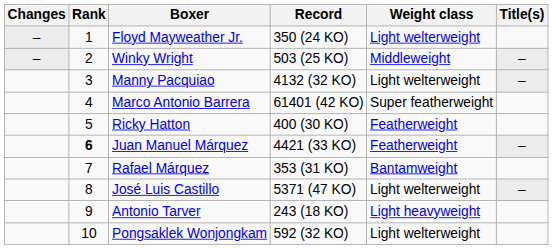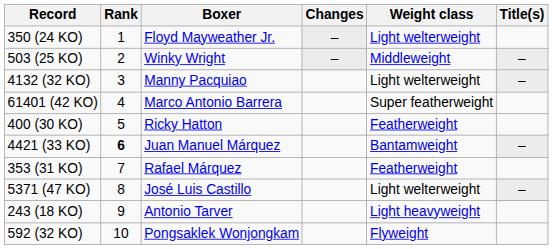 <table class="wikitable ">
 <tr>
-<th>Changes</th>
+<th>Record</th>
 <th>Rank</th>
 <th>Boxer</th>
-<th>Record</th>
+<th>Changes</th>
 <th>Weight class</th>
 <th>Title(s)</th>
 </tr>
 <tr>
-<td align=center bgcolor=#ECECEC>–</td>
+<td>350 (24 KO)</td>
 <td align=center>1</td>
 <td><a href='#'>Floyd Mayweather Jr.</a></td>
-<td>350 (24 KO)</td>
+<td align=center bgcolor=#ECECEC>–</td>
 <td><a href='#'>Light welterweight</a></td>
 <td></td>
 </tr>
 <tr>
-<td align=center bgcolor=#ECECEC>–</td>
+<td>503 (25 KO)</td>
 <td align=center>2</td>
 <td><a href='#'>Winky Wright</a></td>
-<td>503 (25 KO)</td>
+<td align=center bgcolor=#ECECEC>–</td>
 <td><a href='#'>Middleweight</a></td>
 <td align=center bgcolor=#ECECEC data-sort-value="Z">–</td>
 </tr>
 <tr>
-<td align=center></td>
+<td>4132 (32 KO)</td>
 <td align=center>3</td>
 <td><a href='#'>Manny Pacquiao</a></td>
-<td>4132 (32 KO)</td>
+<td align=center></td>
 <td>Light welterweight</td>
 <td align=center bgcolor=#ECECEC data-sort-value="Z">–</td>
 </tr>
 <tr>
-<td align=center></td>
+<td>61401 (42 KO)</td>
 <td align=center>4</td>
 <td><a href='#'>Marco Antonio Barrera</a></td>
-<td>61401 (42 KO)</td>
+<td align=center></td>
 <td>Super featherweight</td>
 <td></td>
 </tr>
 <tr>
-<td align=center></td>
+<td>400 (30 KO)</td>
 <td align=center>5</td>
 <td><a href='#'>Ricky Hatton</a></td>
-<td>400 (30 KO)</td>
+<td align=center></td>
 <td><a href='#'>Featherweight</a></td>
 <td></td>
 </tr>
 <tr>
-<td align=center></td>
+<td>4421 (33 KO)</td>
 <td align=center><strong>6</strong></td>
 <td><a href='#'>Juan Manuel Márquez</a></td>
-<td>4421 (33 KO)</td>
-<td><a href='#'>Featherweight</a></td>
+<td align=center></td>
+<td><a href='#'>Bantamweight</a></td>
 <td align=center bgcolor=#ECECEC data-sort-value="Z">–</td>
 </tr>
 <tr>
-<td align=center></td>
+<td>353 (31 KO)</td>
 <td align=center>7</td>
 <td><a href='#'>Rafael Márquez</a></td>
-<td>353 (31 KO)</td>
-<td><a href='#'>Bantamweight</a></td>
+<td align=center></td>
+<td><a href='#'>Featherweight</a></td>
 <td></td>
 </tr>
 <tr>
-<td align=center></td>
+<td>5371 (47 KO)</td>
 <td align=center>8</td>
 <td><a href='#'>José Luis Castillo</a></td>
-<td>5371 (47 KO)</td>
+<td align=center></td>
 <td>Light welterweight</td>
 <td align=center bgcolor=#ECECEC data-sort-value="Z">–</td>
 </tr>
 <tr>
-<td align=center></td>
+<td>243 (18 KO)</td>
 <td align=center>9</td>
 <td><a href='#'>Antonio Tarver</a></td>
-<td>243 (18 KO)</td>
+<td align=center></td>
 <td><a href='#'>Light heavyweight</a></td>
 <td></td>
 </tr>
 <tr>
-<td align=center></td>
+<td>592 (32 KO)</td>
 <td align=center>10</td>
 <td><a href='#'>Pongsaklek Wonjongkam</a></td>
-<td>592 (32 KO)</td>
-<td>Light welterweight</td>
+<td align=center></td>
+<td><a href='#'>Flyweight</a></td>
 <td></td>
 </tr>
 </table>
